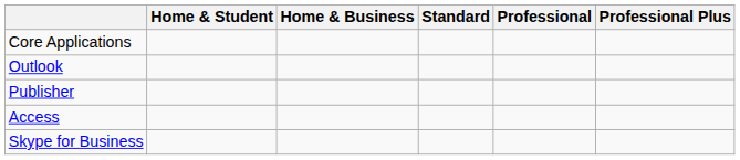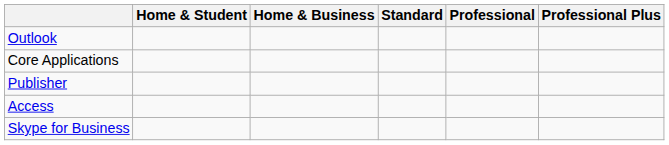 <table class="wikitable">
 <tr>
 <th></th>
 <th>Home & Student</th>
 <th>Home & Business</th>
 <th>Standard</th>
 <th>Professional</th>
 <th>Professional Plus</th>
 </tr>
 <tr>
-<td>Core Applications</td>
+<td><a href='#'>Outlook</a></td>
 <td></td>
 <td></td>
 <td></td>
 <td></td>
 <td></td>
 </tr>
 <tr>
-<td><a href='#'>Outlook</a></td>
+<td>Core Applications</td>
 <td></td>
 <td></td>
 <td></td>
 <td></td>
 <td></td>
 </tr>
 <tr>
 <td><a href='#'>Publisher</a></td>
 <td></td>
 <td></td>
 <td></td>
 <td></td>
 <td></td>
 </tr>
 <tr>
 <td><a href='#'>Access</a></td>
 <td></td>
 <td></td>
 <td></td>
 <td></td>
 <td></td>
 </tr>
 <tr>
 <td><a href='#'>Skype for Business</a></td>
 <td></td>
 <td></td>
 <td></td>
 <td></td>
 <td></td>
 </tr>
 </table>
